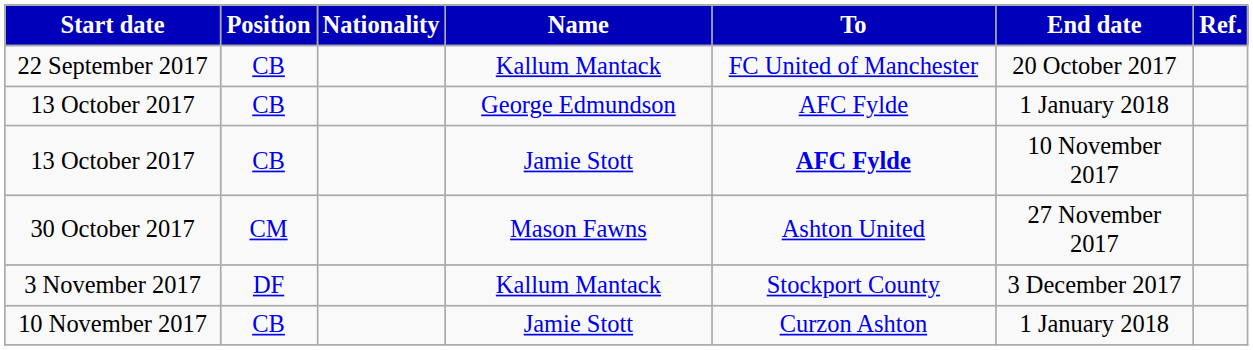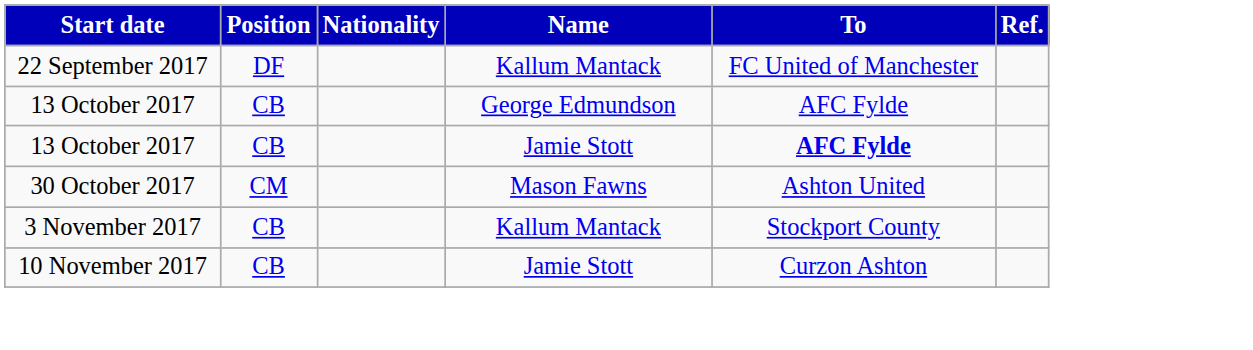 <table class="wikitable"  style="text-align:center; font-size:90%; ">
 <tr>
 <th style="background:#0000BB; color:white; width:120px;">Start date</th>
 <th style="background:#0000BB; color:white; width:50px;">Position</th>
 <th style="background:#0000BB; color:white; width:50px;">Nationality</th>
 <th style="background:#0000BB; color:white; width:150px;">Name</th>
 <th style="background:#0000BB; color:white; width:160px;">To</th>
-<th style="background:#0000BB; color:white; width:110px;">End date</th>
 <th style="background:#0000BB; color:white; width:25px;">Ref.</th>
 </tr>
 <tr>
 <td>22 September 2017</td>
-<td><a href='#'>CB</a></td>
+<td><a href='#'>DF</a></td>
 <td></td>
 <td><a href='#'>Kallum Mantack</a></td>
 <td><a href='#'>FC United of Manchester</a></td>
-<td>20 October 2017</td>
 <td></td>
 </tr>
 <tr>
 <td>13 October 2017</td>
 <td><a href='#'>CB</a></td>
 <td></td>
 <td><a href='#'>George Edmundson</a></td>
 <td><a href='#'>AFC Fylde</a></td>
-<td>1 January 2018</td>
 <td></td>
 </tr>
 <tr>
 <td>13 October 2017</td>
 <td><a href='#'>CB</a></td>
 <td></td>
 <td><a href='#'>Jamie Stott</a></td>
 <td><strong><a href='#'>AFC Fylde</a></strong></td>
-<td>10 November 2017</td>
 <td></td>
 </tr>
 <tr>
 <td>30 October 2017</td>
 <td><a href='#'>CM</a></td>
 <td></td>
 <td><a href='#'>Mason Fawns</a></td>
 <td><a href='#'>Ashton United</a></td>
-<td>27 November 2017</td>
 <td></td>
 </tr>
 <tr>
 <td>3 November 2017</td>
-<td><a href='#'>DF</a></td>
+<td><a href='#'>CB</a></td>
 <td></td>
 <td><a href='#'>Kallum Mantack</a></td>
 <td><a href='#'>Stockport County</a></td>
-<td>3 December 2017</td>
 <td></td>
 </tr>
 <tr>
 <td>10 November 2017</td>
 <td><a href='#'>CB</a></td>
 <td></td>
 <td><a href='#'>Jamie Stott</a></td>
 <td><a href='#'>Curzon Ashton</a></td>
-<td>1 January 2018</td>
 <td></td>
 </tr>
 </table>
